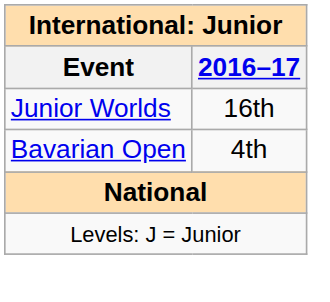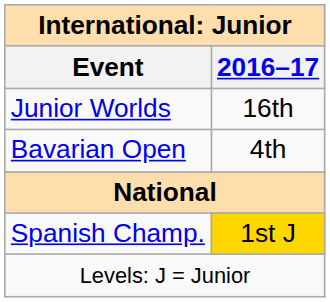 <table class="wikitable" style="text-align:center">
 <tr>
 <th style="background-color: #ffdead; " colspan=2 align=center>International: Junior</th>
 </tr>
 <tr>
 <th>Event</th>
 <th><a href='#'>2016–17</a></th>
 </tr>
 <tr>
 <td align=left><a href='#'>Junior Worlds</a></td>
 <td>16th</td>
 </tr>
 <tr>
 <td align=left><a href='#'>Bavarian Open</a></td>
 <td>4th</td>
 </tr>
 <tr>
 <th style="background-color: #ffdead; " colspan=2 align=center>National</th>
 </tr>
 <tr>
+<td align=left><a href='#'>Spanish Champ.</a></td>
+<td bgcolor=gold>1st J</td>
+</tr>
+<tr>
 <td colspan=2 align=center><small> Levels: J = Junior </small></td>
 </tr>
 </table>
